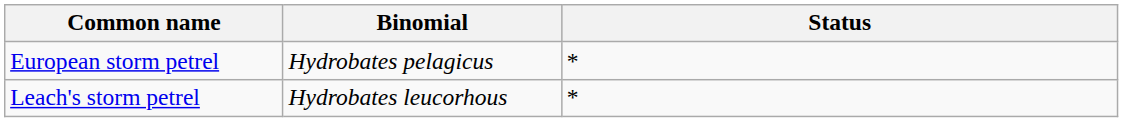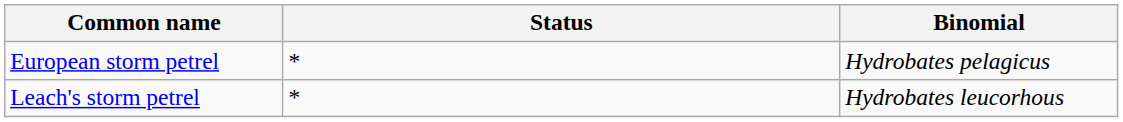 <table width=60% class="wikitable">
 <tr>
 <th width=15%>Common name</th>
+<th width=30%>Status</th>
 <th width=15%>Binomial</th>
-<th width=30%>Status</th>
 </tr>
 <tr>
 <td><a href='#'>European storm petrel</a></td>
+<td>*</td>
 <td><em>Hydrobates pelagicus</em></td>
-<td>*</td>
 </tr>
 <tr>
 <td><a href='#'>Leach's storm petrel</a></td>
+<td>*</td>
 <td><em>Hydrobates leucorhous</em></td>
-<td>*</td>
 </tr>
 </table>
